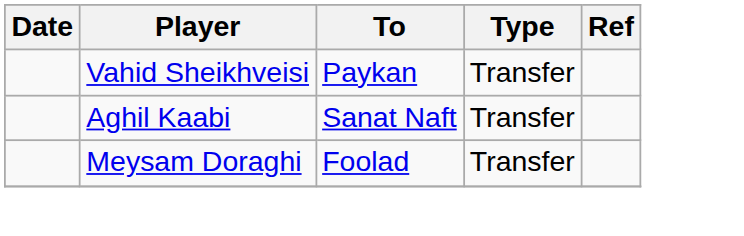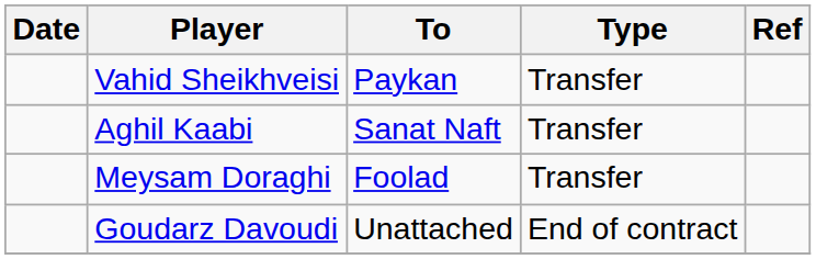 <table class="wikitable">
 <tr>
 <th><strong>Date</strong></th>
 <th><strong>Player</strong></th>
 <th><strong>To</strong></th>
 <th><strong>Type</strong></th>
 <th><strong>Ref</strong></th>
 </tr>
 <tr>
 <td></td>
 <td> <a href='#'>Vahid Sheikhveisi</a></td>
 <td> <a href='#'>Paykan</a></td>
 <td>Transfer</td>
 <td></td>
 </tr>
 <tr>
 <td></td>
 <td> <a href='#'>Aghil Kaabi</a></td>
 <td> <a href='#'>Sanat Naft</a></td>
 <td>Transfer</td>
 <td></td>
 </tr>
 <tr>
 <td></td>
 <td> <a href='#'>Meysam Doraghi</a></td>
 <td> <a href='#'>Foolad</a></td>
 <td>Transfer</td>
 <td></td>
 </tr>
 <tr>
+<td></td>
+<td> <a href='#'>Goudarz Davoudi</a></td>
+<td>Unattached</td>
+<td>End of contract</td>
+<td></td>
+</tr>
+<tr>
 </tr>
 </table>
